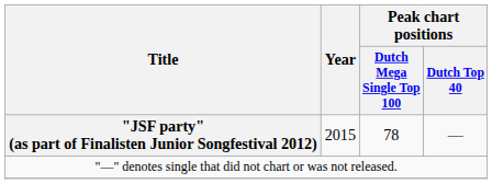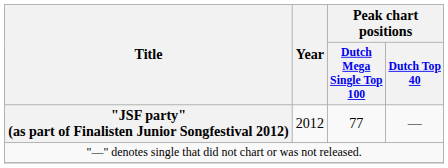 <table class="wikitable plainrowheaders" style="text-align:center;">
 <tr>
 <th scope="col" rowspan="2" style="width:20em;">Title</th>
 <th scope="col" rowspan="2">Year</th>
 <th scope="col" colspan="2">Peak chart positions</th>
 </tr>
 <tr style="font-size:smaller;">
 <th width=60><a href='#'>Dutch Mega Single Top 100</a></th>
 <th width=60><a href='#'>Dutch Top 40</a></th>
 </tr>
 <tr>
 <th scope="row">"JSF party"<br><span>(as part of Finalisten Junior Songfestival 2012)</span></th>
-<td>2015</td>
-<td>78</td>
+<td>2012</td>
+<td>77</td>
 <td>—</td>
 </tr>
 <tr>
 <td colspan="4" style="text-align:center; font-size:85%;">"—" denotes single that did not chart or was not released.</td>
 </tr>
 <tr>
 </tr>
 </table>
